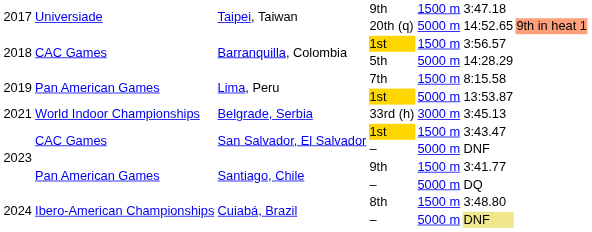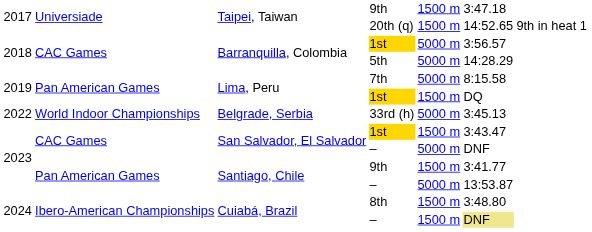 <table>
 <tr>
 <td rowspan=2>2017</td>
 <td rowspan=2><a href='#'>Universiade</a></td>
 <td rowspan=2><a href='#'>Taipei</a>, Taiwan</td>
 <td>9th</td>
 <td><a href='#'>1500 m</a></td>
 <td>3:47.18</td>
 </tr>
 <tr>
 <td>20th (q)</td>
-<td><a href='#'>5000 m</a></td>
+<td><a href='#'>1500 m</a></td>
 <td>14:52.65</td>
-<td style="background: lightsalmon;">9th in heat 1</td>
+<td>9th in heat 1</td>
 </tr>
 <tr>
 <td rowspan=2>2018</td>
 <td rowspan=2><a href='#'>CAC Games</a></td>
 <td rowspan=2><a href='#'>Barranquilla</a>, Colombia</td>
 <td bgcolor=gold>1st</td>
-<td><a href='#'>1500 m</a></td>
+<td><a href='#'>5000 m</a></td>
 <td>3:56.57</td>
 </tr>
 <tr>
 <td>5th</td>
 <td><a href='#'>5000 m</a></td>
 <td>14:28.29</td>
 </tr>
 <tr>
 <td rowspan=2>2019</td>
 <td rowspan=2><a href='#'>Pan American Games</a></td>
 <td rowspan=2><a href='#'>Lima</a>, Peru</td>
 <td>7th</td>
-<td><a href='#'>1500 m</a></td>
+<td><a href='#'>5000 m</a></td>
 <td>8:15.58</td>
 </tr>
 <tr>
 <td bgcolor=gold>1st</td>
-<td><a href='#'>5000 m</a></td>
-<td>13:53.87</td>
+<td><a href='#'>1500 m</a></td>
+<td>DQ</td>
 </tr>
 <tr>
-<td>2021</td>
+<td>2022</td>
 <td><a href='#'>World Indoor Championships</a></td>
 <td><a href='#'>Belgrade, Serbia</a></td>
 <td>33rd (h)</td>
-<td><a href='#'>3000 m</a></td>
+<td><a href='#'>5000 m</a></td>
 <td>3:45.13</td>
 </tr>
 <tr>
 <td rowspan=4>2023</td>
 <td rowspan=2><a href='#'>CAC Games</a></td>
 <td rowspan=2><a href='#'>San Salvador, El Salvador</a></td>
 <td bgcolor=gold>1st</td>
 <td><a href='#'>1500 m</a></td>
 <td>3:43.47</td>
 </tr>
 <tr>
 <td>–</td>
 <td><a href='#'>5000 m</a></td>
 <td>DNF</td>
 </tr>
 <tr>
 <td rowspan=2><a href='#'>Pan American Games</a></td>
 <td rowspan=2><a href='#'>Santiago, Chile</a></td>
 <td>9th</td>
 <td><a href='#'>1500 m</a></td>
 <td>3:41.77</td>
 </tr>
 <tr>
 <td>–</td>
 <td><a href='#'>5000 m</a></td>
-<td>DQ</td>
+<td>13:53.87</td>
 </tr>
 <tr>
 <td rowspan=2>2024</td>
 <td rowspan=2><a href='#'>Ibero-American Championships</a></td>
 <td rowspan=2><a href='#'>Cuiabá, Brazil</a></td>
 <td>8th</td>
 <td><a href='#'>1500 m</a></td>
 <td>3:48.80</td>
 </tr>
 <tr>
 <td>–</td>
-<td><a href='#'>5000 m</a></td>
+<td><a href='#'>1500 m</a></td>
 <td style="background: khaki;">DNF</td>
 </tr>
 </table>
